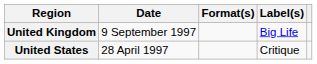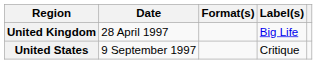 <table class="wikitable plainrowheaders">
 <tr>
 <th scope="col">Region</th>
 <th scope="col">Date</th>
 <th scope="col">Format(s)</th>
 <th scope="col">Label(s)</th>
 <th scope="col"></th>
 </tr>
 <tr>
 <th scope="row">United Kingdom</th>
-<td>9 September 1997</td>
+<td>28 April 1997</td>
 <td></td>
 <td><a href='#'>Big Life</a></td>
 <td></td>
 </tr>
 <tr>
 <th scope="row">United States</th>
-<td>28 April 1997</td>
+<td>9 September 1997</td>
 <td></td>
 <td>Critique</td>
 <td></td>
 </tr>
 </table>
